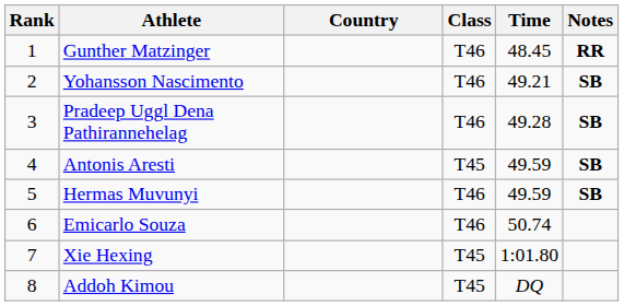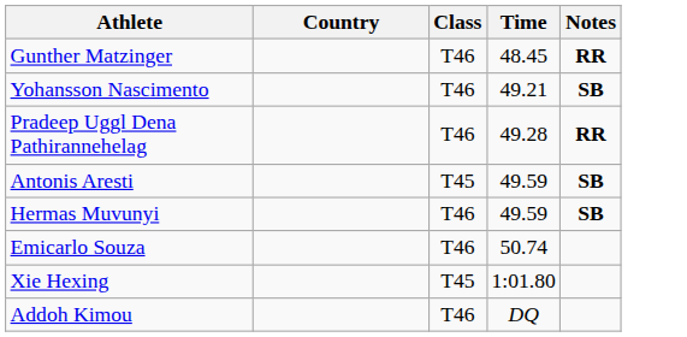 <table class="wikitable sortable" style="text-align:center">
 <tr>
-<th>Rank</th>
 <th style="width:180px">Athlete</th>
 <th style="width:125px">Country</th>
 <th>Class</th>
 <th>Time</th>
 <th>Notes</th>
 </tr>
 <tr>
-<td>1</td>
 <td style="text-align:left;"><a href='#'>Gunther Matzinger</a></td>
 <td style="text-align:left;"></td>
 <td>T46</td>
 <td>48.45</td>
 <td><strong>RR</strong></td>
 </tr>
 <tr>
-<td>2</td>
 <td style="text-align:left;"><a href='#'>Yohansson Nascimento</a></td>
 <td style="text-align:left;"></td>
 <td>T46</td>
 <td>49.21</td>
 <td><strong>SB</strong></td>
 </tr>
 <tr>
-<td>3</td>
 <td style="text-align:left;"><a href='#'>Pradeep Uggl Dena Pathirannehelag</a></td>
 <td style="text-align:left;"></td>
 <td>T46</td>
 <td>49.28</td>
-<td><strong>SB</strong></td>
+<td><strong>RR</strong></td>
 </tr>
 <tr>
-<td>4</td>
 <td style="text-align:left;"><a href='#'>Antonis Aresti</a></td>
 <td style="text-align:left;"></td>
 <td>T45</td>
 <td>49.59</td>
 <td><strong>SB</strong></td>
 </tr>
 <tr>
-<td>5</td>
 <td style="text-align:left;"><a href='#'>Hermas Muvunyi</a></td>
 <td style="text-align:left;"></td>
 <td>T46</td>
 <td>49.59</td>
 <td><strong>SB</strong></td>
 </tr>
 <tr>
-<td>6</td>
 <td style="text-align:left;"><a href='#'>Emicarlo Souza</a></td>
 <td style="text-align:left;"></td>
 <td>T46</td>
 <td>50.74</td>
 <td></td>
 </tr>
 <tr>
-<td>7</td>
 <td style="text-align:left;"><a href='#'>Xie Hexing</a></td>
 <td style="text-align:left;"></td>
 <td>T45</td>
 <td>1:01.80</td>
 <td></td>
 </tr>
 <tr>
-<td>8</td>
 <td style="text-align:left;"><a href='#'>Addoh Kimou</a></td>
 <td style="text-align:left;"></td>
-<td>T45</td>
+<td>T46</td>
 <td><em>DQ</em></td>
 <td></td>
 </tr>
 </table>
